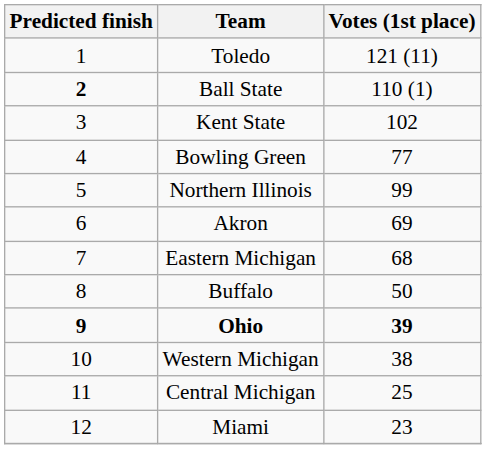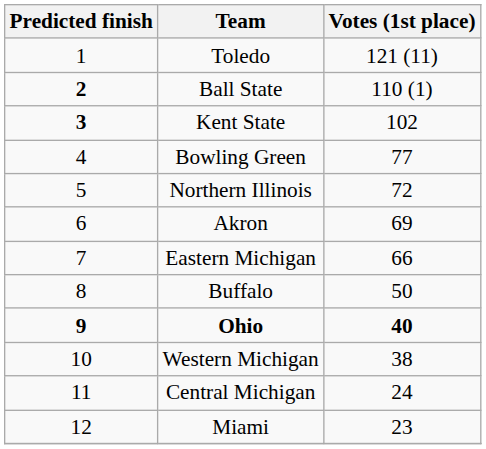 <table class="wikitable" border="1">
 <tr align=center>
 <th style= >Predicted finish</th>
 <th style= >Team</th>
 <th style= >Votes (1st place)</th>
 </tr>
 <tr align="center">
 <td>1</td>
 <td>Toledo</td>
 <td>121 (11)</td>
 </tr>
 <tr align="center">
 <td><strong>2</strong></td>
 <td>Ball State</td>
 <td>110 (1)</td>
 </tr>
 <tr align="center">
-<td>3</td>
+<td><strong>3</strong></td>
 <td>Kent State</td>
 <td>102</td>
 </tr>
 <tr align="center">
 <td>4</td>
 <td>Bowling Green</td>
 <td>77</td>
 </tr>
 <tr align="center">
 <td>5</td>
 <td>Northern Illinois</td>
-<td>99</td>
+<td>72</td>
 </tr>
 <tr align="center">
 <td>6</td>
 <td>Akron</td>
 <td>69</td>
 </tr>
 <tr align="center">
 <td>7</td>
 <td>Eastern Michigan</td>
-<td>68</td>
+<td>66</td>
 </tr>
 <tr align="center">
 <td>8</td>
 <td>Buffalo</td>
 <td>50</td>
 </tr>
 <tr align="center">
 <td><strong>9</strong></td>
 <td><strong>Ohio</strong></td>
-<td><strong>39</strong></td>
+<td><strong>40</strong></td>
 </tr>
 <tr align="center">
 <td>10</td>
 <td>Western Michigan</td>
 <td>38</td>
 </tr>
 <tr align="center">
 <td>11</td>
 <td>Central Michigan</td>
-<td>25</td>
+<td>24</td>
 </tr>
 <tr align="center">
 <td>12</td>
 <td>Miami</td>
 <td>23</td>
 </tr>
 <tr align="center">
 </tr>
 </table>
